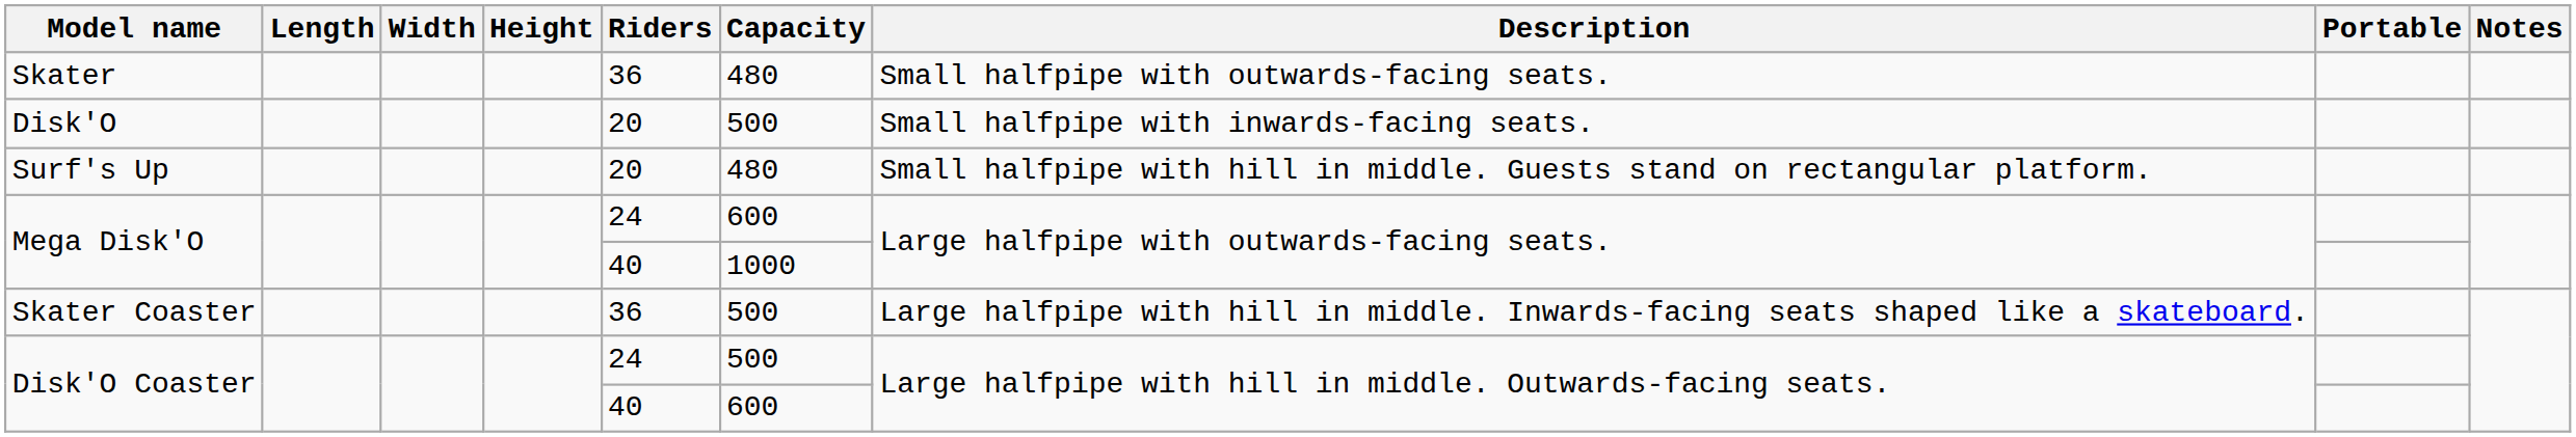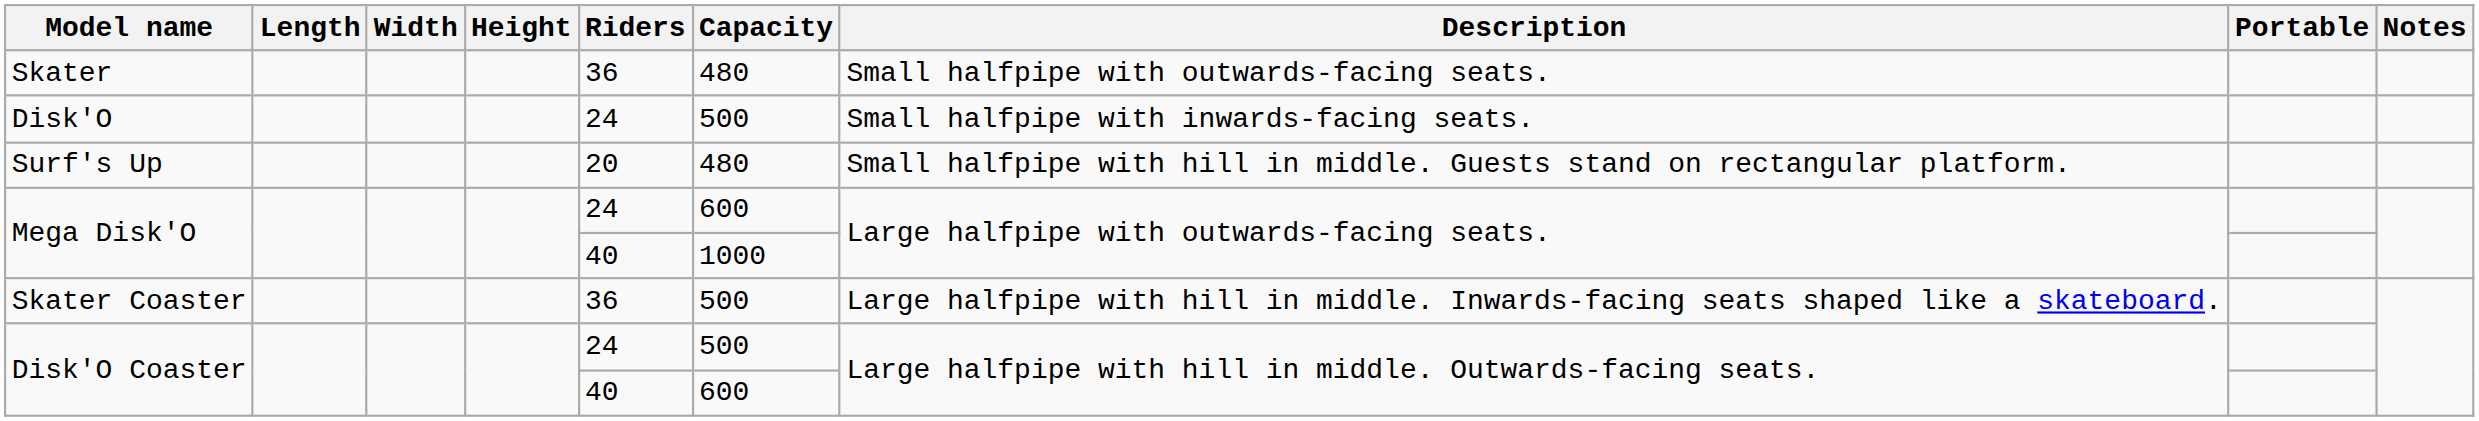 <table class="wikitable">
 <tr>
 <th>Model name</th>
 <th>Length</th>
 <th>Width</th>
 <th>Height</th>
 <th>Riders</th>
 <th>Capacity</th>
 <th>Description</th>
 <th>Portable</th>
 <th>Notes</th>
 </tr>
 <tr>
 <td>Skater</td>
 <td></td>
 <td></td>
 <td></td>
 <td>36</td>
 <td>480</td>
 <td>Small halfpipe with outwards-facing seats.</td>
 <td></td>
 <td></td>
 </tr>
 <tr>
 <td>Disk'O</td>
 <td></td>
 <td></td>
 <td></td>
-<td>20</td>
+<td>24</td>
 <td>500</td>
 <td>Small halfpipe with inwards-facing seats.</td>
 <td></td>
 <td></td>
 </tr>
 <tr>
 <td>Surf's Up</td>
 <td></td>
 <td></td>
 <td></td>
 <td>20</td>
 <td>480</td>
 <td>Small halfpipe with hill in middle. Guests stand on rectangular platform.</td>
 <td></td>
 <td></td>
 </tr>
 <tr>
 <td rowspan="2">Mega Disk'O</td>
 <td rowspan="2"></td>
 <td rowspan="2"></td>
 <td rowspan="2"></td>
 <td>24</td>
 <td>600</td>
 <td rowspan="2">Large halfpipe with outwards-facing seats.</td>
 <td></td>
 <td rowspan="2"></td>
 </tr>
 <tr>
 <td>40</td>
 <td>1000</td>
 <td></td>
 </tr>
 <tr>
 <td>Skater Coaster</td>
 <td></td>
 <td></td>
 <td></td>
 <td>36</td>
 <td>500</td>
 <td>Large halfpipe with hill in middle. Inwards-facing seats shaped like a <a href='#'>skateboard</a>.</td>
 <td></td>
 <td rowspan="3"></td>
 </tr>
 <tr>
 <td rowspan="2">Disk'O Coaster</td>
 <td rowspan="2"></td>
 <td rowspan="2"></td>
 <td rowspan="2"></td>
 <td>24</td>
 <td>500</td>
 <td rowspan="2">Large halfpipe with hill in middle. Outwards-facing seats.</td>
 <td></td>
 </tr>
 <tr>
 <td>40</td>
 <td>600</td>
 <td></td>
 </tr>
 </table>
